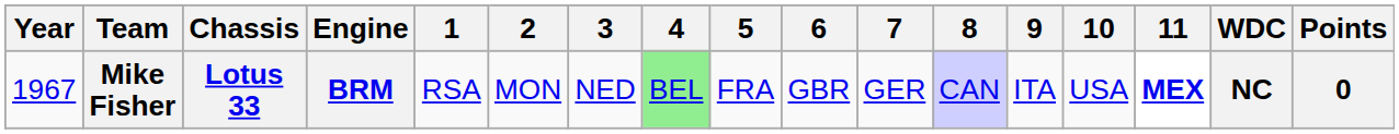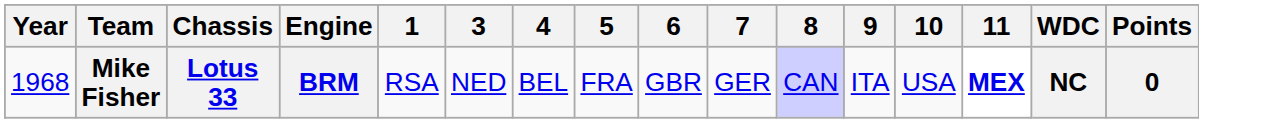 <table class="wikitable" style="text-align:center; font-size:90%">
 <tr>
 <th>Year</th>
 <th>Team</th>
 <th>Chassis</th>
 <th>Engine</th>
 <th>1</th>
-<th>2</th>
 <th>3</th>
 <th>4</th>
 <th>5</th>
 <th>6</th>
 <th>7</th>
 <th>8</th>
 <th>9</th>
 <th>10</th>
 <th>11</th>
 <th>WDC</th>
 <th>Points</th>
 </tr>
 <tr>
-<td><a href='#'>1967</a></td>
+<td><a href='#'>1968</a></td>
 <th>Mike Fisher</th>
 <th><a href='#'>Lotus</a> <a href='#'>33</a></th>
 <th><a href='#'>BRM</a></th>
 <td><a href='#'>RSA</a></td>
-<td><a href='#'>MON</a></td>
 <td><a href='#'>NED</a></td>
-<td style="background: lightgreen;"><a href='#'>BEL</a></td>
+<td><a href='#'>BEL</a></td>
 <td><a href='#'>FRA</a></td>
 <td><a href='#'>GBR</a></td>
 <td><a href='#'>GER</a></td>
 <td style="background:#CFCFFF;"><a href='#'>CAN</a><br></td>
 <td><a href='#'>ITA</a></td>
 <td><a href='#'>USA</a></td>
 <td style="background:#FFFFFF;"><strong><a href='#'>MEX</a><br></strong></td>
 <th>NC</th>
 <th>0</th>
 </tr>
 </table>
